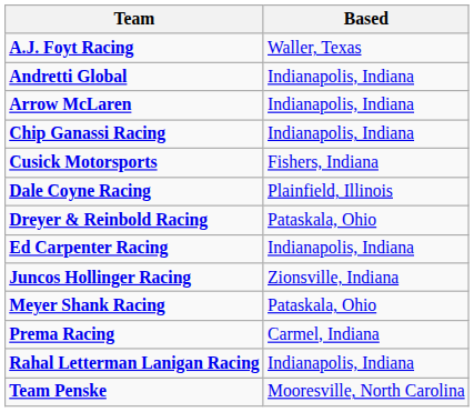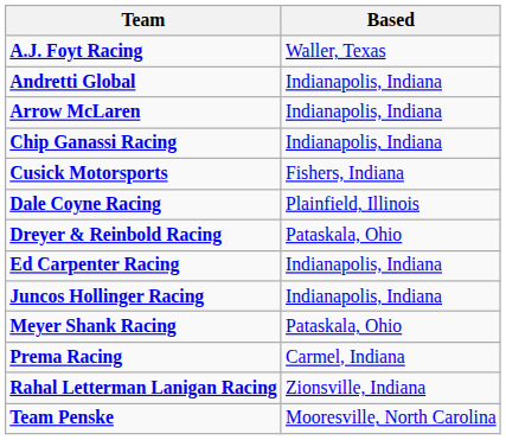 <table class="wikitable" style="font-size:85%">
 <tr>
 <th>Team</th>
 <th>Based</th>
 </tr>
 <tr>
 <td><strong><a href='#'>A.J. Foyt Racing</a></strong></td>
 <td><a href='#'>Waller, Texas</a></td>
 </tr>
 <tr>
 <td><strong><a href='#'>Andretti Global</a></strong></td>
 <td><a href='#'>Indianapolis, Indiana</a></td>
 </tr>
 <tr>
 <td><strong><a href='#'>Arrow McLaren</a></strong></td>
 <td><a href='#'>Indianapolis, Indiana</a></td>
 </tr>
 <tr>
 <td><strong><a href='#'>Chip Ganassi Racing</a></strong></td>
 <td><a href='#'>Indianapolis, Indiana</a></td>
 </tr>
 <tr>
 <td><strong><a href='#'>Cusick Motorsports</a></strong></td>
 <td><a href='#'>Fishers, Indiana</a></td>
 </tr>
 <tr>
 <td><strong><a href='#'>Dale Coyne Racing</a></strong></td>
 <td><a href='#'>Plainfield, Illinois</a></td>
 </tr>
 <tr>
 <td><strong><a href='#'>Dreyer & Reinbold Racing</a></strong></td>
 <td><a href='#'>Pataskala, Ohio</a></td>
 </tr>
 <tr>
 <td><strong><a href='#'>Ed Carpenter Racing</a></strong></td>
 <td><a href='#'>Indianapolis, Indiana</a></td>
 </tr>
 <tr>
 <td><strong><a href='#'>Juncos Hollinger Racing</a></strong></td>
-<td><a href='#'>Zionsville, Indiana</a></td>
+<td><a href='#'>Indianapolis, Indiana</a></td>
 </tr>
 <tr>
 <td><strong><a href='#'>Meyer Shank Racing</a></strong></td>
 <td><a href='#'>Pataskala, Ohio</a></td>
 </tr>
 <tr>
 <td><strong><a href='#'>Prema Racing</a></strong></td>
 <td><a href='#'>Carmel, Indiana</a></td>
 </tr>
 <tr>
 <td><strong><a href='#'>Rahal Letterman Lanigan Racing</a></strong></td>
-<td><a href='#'>Indianapolis, Indiana</a></td>
+<td><a href='#'>Zionsville, Indiana</a></td>
 </tr>
 <tr>
 <td><strong><a href='#'>Team Penske</a></strong></td>
 <td><a href='#'>Mooresville, North Carolina</a></td>
 </tr>
 </table>
